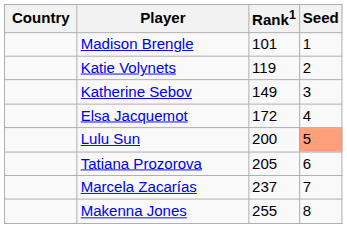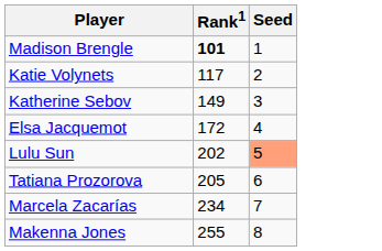 <table class="sortable wikitable">
 <tr>
-<th width="70">Country</th>
 <th width="175">Player</th>
 <th>Rank<sup>1</sup></th>
 <th>Seed</th>
 </tr>
 <tr>
-<td></td>
 <td><a href='#'>Madison Brengle</a></td>
-<td>101</td>
+<td><strong>101</strong></td>
 <td>1</td>
 </tr>
 <tr>
-<td></td>
 <td><a href='#'>Katie Volynets</a></td>
-<td>119</td>
+<td>117</td>
 <td>2</td>
 </tr>
 <tr>
-<td></td>
 <td><a href='#'>Katherine Sebov</a></td>
 <td>149</td>
 <td>3</td>
 </tr>
 <tr>
-<td></td>
 <td><a href='#'>Elsa Jacquemot</a></td>
 <td>172</td>
 <td>4</td>
 </tr>
 <tr>
-<td></td>
 <td><a href='#'>Lulu Sun</a></td>
-<td>200</td>
+<td>202</td>
 <td style="background: lightsalmon;">5</td>
 </tr>
 <tr>
-<td></td>
 <td><a href='#'>Tatiana Prozorova</a></td>
 <td>205</td>
 <td>6</td>
 </tr>
 <tr>
-<td></td>
 <td><a href='#'>Marcela Zacarías</a></td>
-<td>237</td>
+<td>234</td>
 <td>7</td>
 </tr>
 <tr>
-<td></td>
 <td><a href='#'>Makenna Jones</a></td>
 <td>255</td>
 <td>8</td>
 </tr>
 </table>
